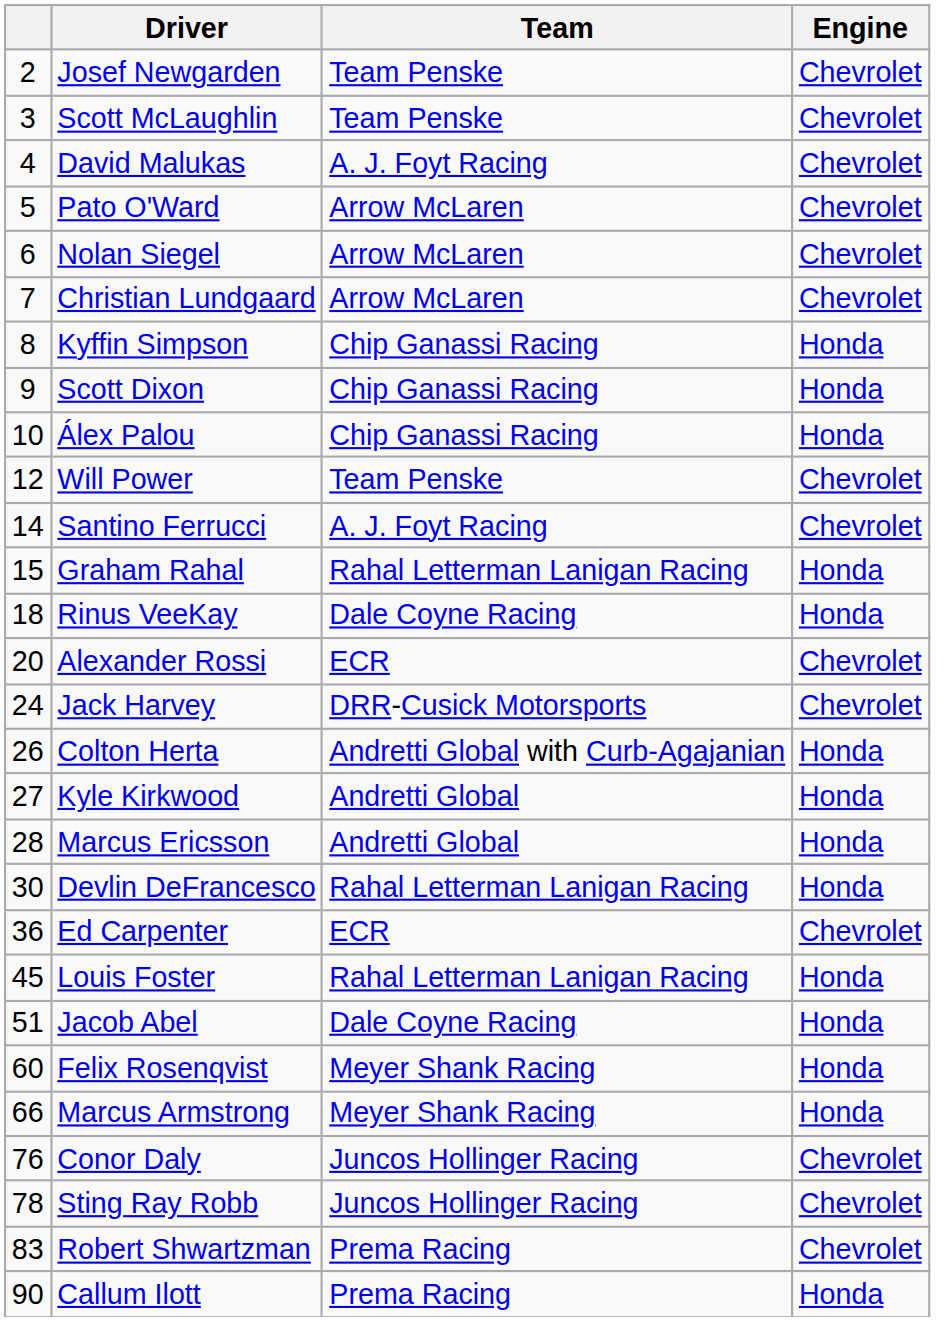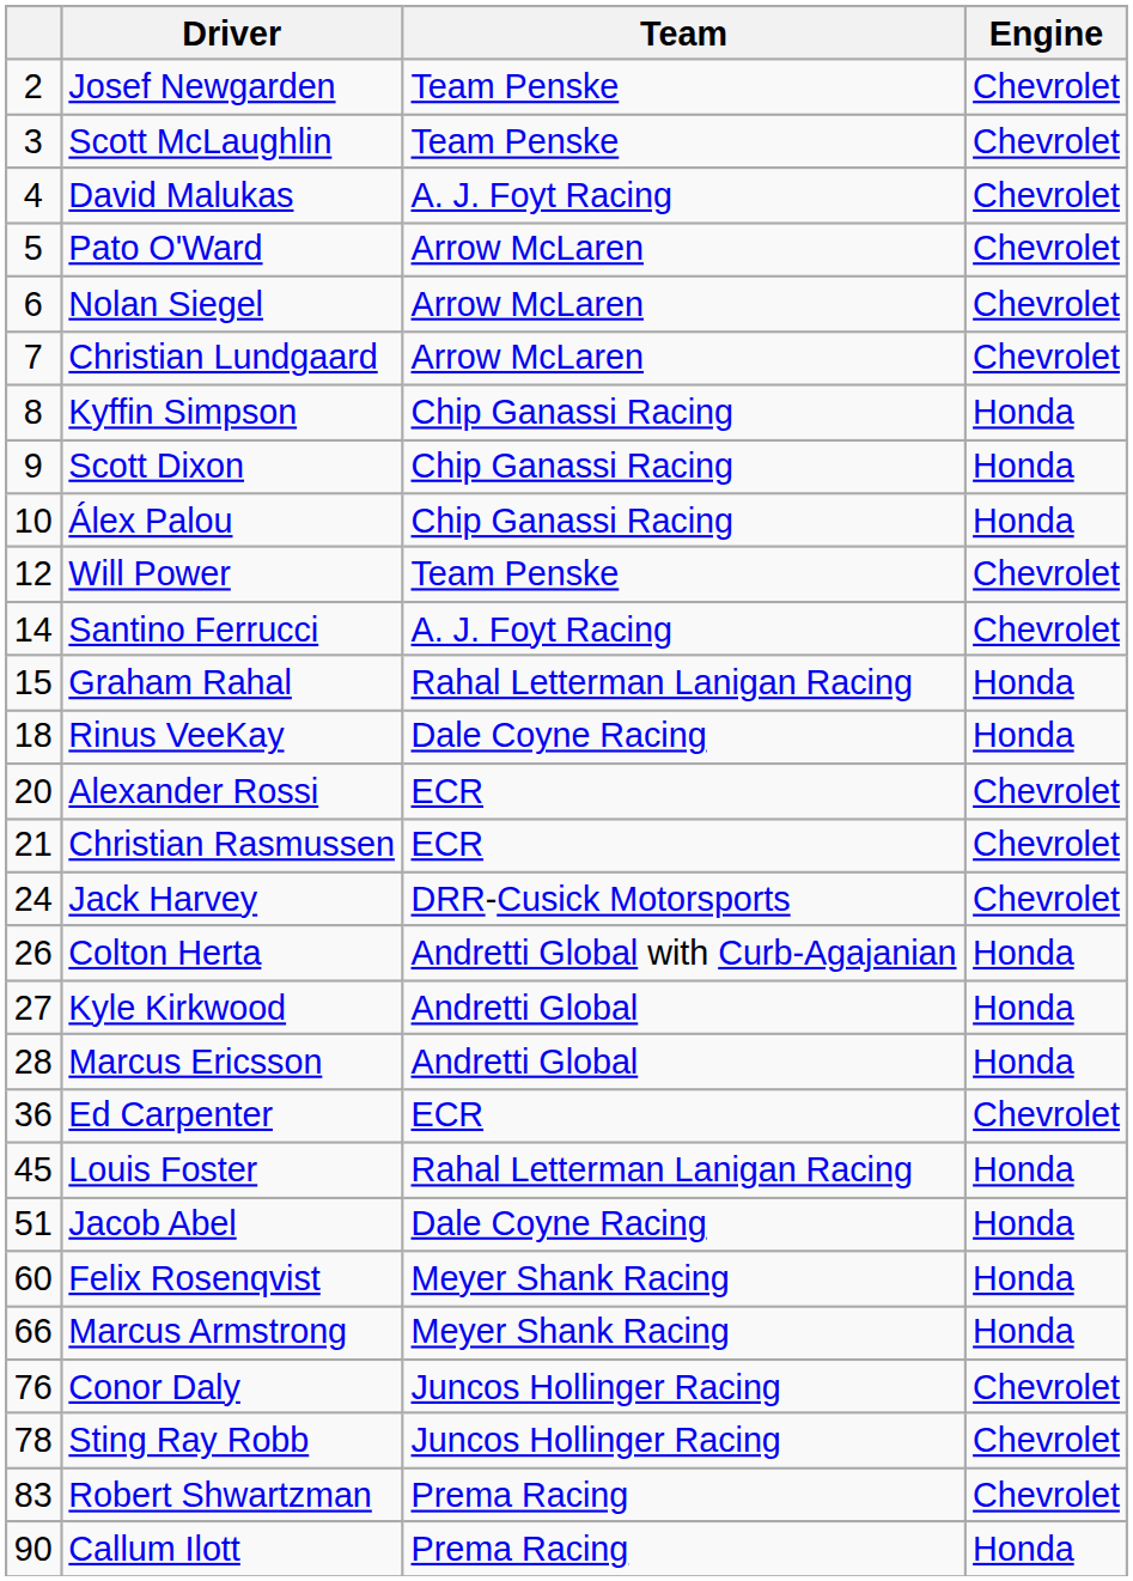 <table class="wikitable sortable" style="font-size: 85%;">
 <tr>
 <th align=center></th>
 <th class="unsortable">Driver</th>
 <th>Team</th>
 <th>Engine</th>
 </tr>
 <tr>
 <td align="center">2</td>
 <td> <a href='#'>Josef Newgarden</a> </td>
 <td><a href='#'>Team Penske</a></td>
 <td><a href='#'>Chevrolet</a></td>
 </tr>
 <tr>
 <td align="center">3</td>
 <td> <a href='#'>Scott McLaughlin</a> </td>
 <td><a href='#'>Team Penske</a></td>
 <td><a href='#'>Chevrolet</a></td>
 </tr>
 <tr>
 <td align="center">4</td>
 <td> <a href='#'>David Malukas</a></td>
 <td><a href='#'>A. J. Foyt Racing</a></td>
 <td><a href='#'>Chevrolet</a></td>
 </tr>
 <tr>
 <td align="center">5</td>
 <td> <a href='#'>Pato O'Ward</a> </td>
 <td><a href='#'>Arrow McLaren</a></td>
 <td><a href='#'>Chevrolet</a></td>
 </tr>
 <tr>
 <td align="center">6</td>
 <td> <a href='#'>Nolan Siegel</a> </td>
 <td><a href='#'>Arrow McLaren</a></td>
 <td><a href='#'>Chevrolet</a></td>
 </tr>
 <tr>
 <td align="center">7</td>
 <td> <a href='#'>Christian Lundgaard</a></td>
 <td><a href='#'>Arrow McLaren</a></td>
 <td><a href='#'>Chevrolet</a></td>
 </tr>
 <tr>
 <td align="center">8</td>
 <td> <a href='#'>Kyffin Simpson</a></td>
 <td><a href='#'>Chip Ganassi Racing</a></td>
 <td><a href='#'>Honda</a></td>
 </tr>
 <tr>
 <td align="center">9</td>
 <td> <a href='#'>Scott Dixon</a></td>
 <td><a href='#'>Chip Ganassi Racing</a></td>
 <td><a href='#'>Honda</a></td>
 </tr>
 <tr>
 <td align="center">10</td>
 <td> <a href='#'>Álex Palou</a></td>
 <td><a href='#'>Chip Ganassi Racing</a></td>
 <td><a href='#'>Honda</a></td>
 </tr>
 <tr>
 <td align="center">12</td>
 <td> <a href='#'>Will Power</a> </td>
 <td><a href='#'>Team Penske</a></td>
 <td><a href='#'>Chevrolet</a></td>
 </tr>
 <tr>
 <td align="center">14</td>
 <td> <a href='#'>Santino Ferrucci</a></td>
 <td><a href='#'>A. J. Foyt Racing</a></td>
 <td><a href='#'>Chevrolet</a></td>
 </tr>
 <tr>
 <td align="center">15</td>
 <td> <a href='#'>Graham Rahal</a> </td>
 <td><a href='#'>Rahal Letterman Lanigan Racing</a></td>
 <td><a href='#'>Honda</a></td>
 </tr>
 <tr>
 <td align="center">18</td>
 <td> <a href='#'>Rinus VeeKay</a></td>
 <td><a href='#'>Dale Coyne Racing</a></td>
 <td><a href='#'>Honda</a></td>
 </tr>
 <tr>
 <td align="center">20</td>
 <td> <a href='#'>Alexander Rossi</a> </td>
 <td><a href='#'>ECR</a></td>
 <td><a href='#'>Chevrolet</a></td>
 </tr>
 <tr>
+<td align="center">21</td>
+<td> <a href='#'>Christian Rasmussen</a></td>
+<td><a href='#'>ECR</a></td>
+<td><a href='#'>Chevrolet</a></td>
+</tr>
+<tr>
 <td align="center">24</td>
 <td> <a href='#'>Jack Harvey</a></td>
 <td><a href='#'>DRR</a>-<a href='#'>Cusick Motorsports</a></td>
 <td><a href='#'>Chevrolet</a></td>
 </tr>
 <tr>
 <td align="center">26</td>
 <td> <a href='#'>Colton Herta</a> </td>
 <td><a href='#'>Andretti Global</a> with <a href='#'>Curb-Agajanian</a></td>
 <td><a href='#'>Honda</a></td>
 </tr>
 <tr>
 <td align="center">27</td>
 <td> <a href='#'>Kyle Kirkwood</a></td>
 <td><a href='#'>Andretti Global</a></td>
 <td><a href='#'>Honda</a></td>
 </tr>
 <tr>
 <td align="center">28</td>
 <td> <a href='#'>Marcus Ericsson</a> </td>
 <td><a href='#'>Andretti Global</a></td>
-<td><a href='#'>Honda</a></td>
-</tr>
-<tr>
-<td align="center">30</td>
-<td> <a href='#'>Devlin DeFrancesco</a></td>
-<td><a href='#'>Rahal Letterman Lanigan Racing</a></td>
 <td><a href='#'>Honda</a></td>
 </tr>
 <tr>
 <td align="center">36</td>
 <td> <a href='#'>Ed Carpenter</a></td>
 <td><a href='#'>ECR</a></td>
 <td><a href='#'>Chevrolet</a></td>
 </tr>
 <tr>
 <td align="center">45</td>
 <td> <a href='#'>Louis Foster</a> </td>
 <td><a href='#'>Rahal Letterman Lanigan Racing</a></td>
 <td><a href='#'>Honda</a></td>
 </tr>
 <tr>
 <td align="center">51</td>
 <td> <a href='#'>Jacob Abel</a> </td>
 <td><a href='#'>Dale Coyne Racing</a></td>
 <td><a href='#'>Honda</a></td>
 </tr>
 <tr>
 <td align="center">60</td>
 <td> <a href='#'>Felix Rosenqvist</a></td>
 <td><a href='#'>Meyer Shank Racing</a></td>
 <td><a href='#'>Honda</a></td>
 </tr>
 <tr>
 <td align="center">66</td>
 <td> <a href='#'>Marcus Armstrong</a></td>
 <td><a href='#'>Meyer Shank Racing</a></td>
 <td><a href='#'>Honda</a></td>
 </tr>
 <tr>
 <td align="center">76</td>
 <td> <a href='#'>Conor Daly</a></td>
 <td><a href='#'>Juncos Hollinger Racing</a></td>
 <td><a href='#'>Chevrolet</a></td>
 </tr>
 <tr>
 <td align="center">78</td>
 <td> <a href='#'>Sting Ray Robb</a></td>
 <td><a href='#'>Juncos Hollinger Racing</a></td>
 <td><a href='#'>Chevrolet</a></td>
 </tr>
 <tr>
 <td align="center">83</td>
 <td> <a href='#'>Robert Shwartzman</a> </td>
 <td><a href='#'>Prema Racing</a></td>
 <td><a href='#'>Chevrolet</a></td>
 </tr>
 <tr>
 <td align="center">90</td>
 <td> <a href='#'>Callum Ilott</a></td>
 <td><a href='#'>Prema Racing</a></td>
 <td><a href='#'>Honda</a></td>
 </tr>
 <tr>
 </tr>
 </table>
